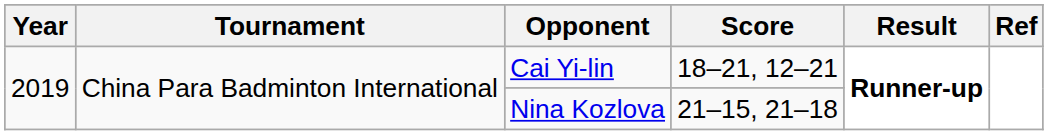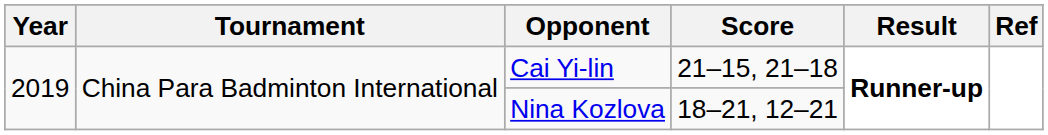 <table class="sortable wikitable" style="font-size: 95%;">
 <tr>
 <th>Year</th>
 <th>Tournament</th>
 <th>Opponent</th>
 <th>Score</th>
 <th>Result</th>
 <th>Ref</th>
 </tr>
 <tr>
 <td align="center" rowspan="2">2019</td>
 <td align="left" rowspan="2">China Para Badminton International</td>
 <td align="left"> <a href='#'>Cai Yi-lin</a></td>
-<td align="left">18–21, 12–21</td>
+<td align="left">21–15, 21–18</td>
 <td style="text-align:left; background:white" rowspan="2"> <strong>Runner-up</strong></td>
 <td style="text-align:center; background:white" rowspan="2"></td>
 </tr>
 <tr>
 <td align="left"> <a href='#'>Nina Kozlova</a></td>
-<td align="left">21–15, 21–18</td>
+<td align="left">18–21, 12–21</td>
 </tr>
 </table>
